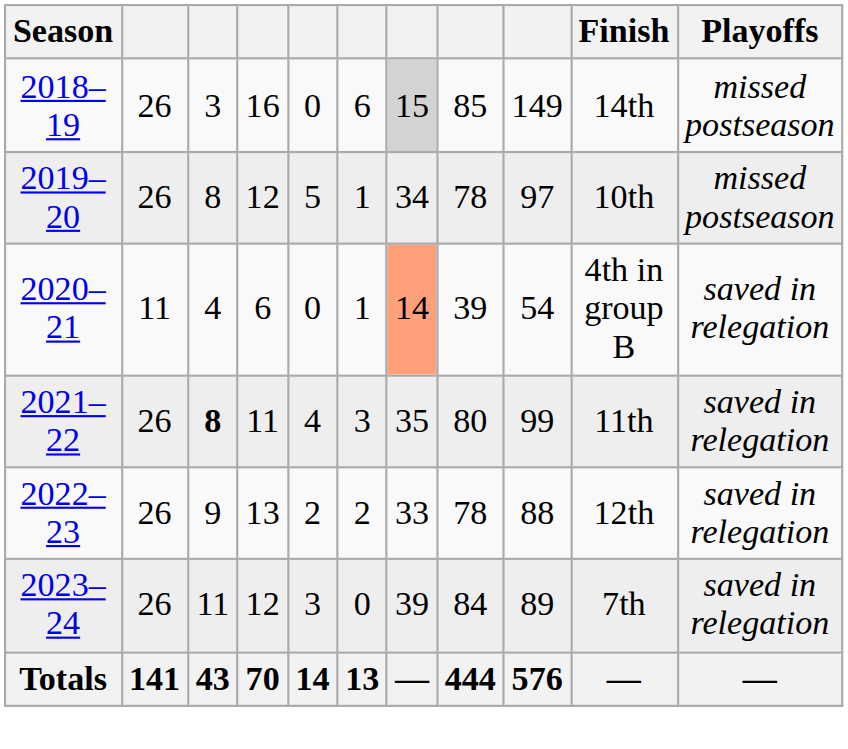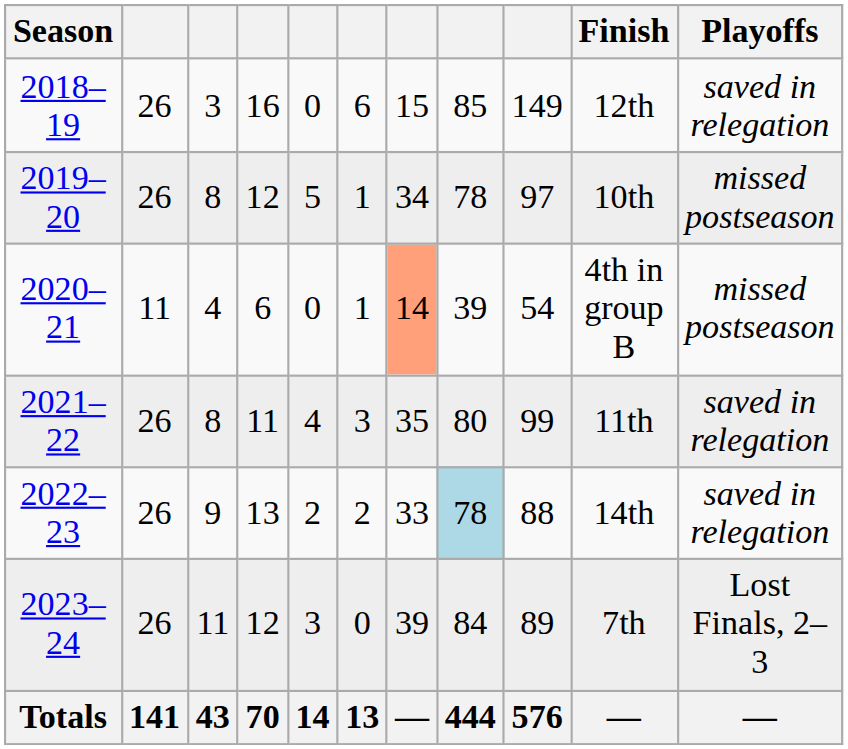 <table class="wikitable" style="text-align:center;" width=50%>
 <tr>
 <th>Season</th>
 <th></th>
 <th></th>
 <th></th>
 <th></th>
 <th></th>
 <th></th>
 <th></th>
 <th></th>
 <th>Finish</th>
 <th>Playoffs</th>
 </tr>
 <tr>
 <td><a href='#'>2018–19</a></td>
 <td>26</td>
 <td>3</td>
 <td>16</td>
 <td>0</td>
 <td>6</td>
-<td style="background: lightgrey;">15</td>
+<td>15</td>
 <td>85</td>
 <td>149</td>
-<td>14th</td>
-<td><em>missed postseason</em></td>
+<td>12th</td>
+<td><em>saved in relegation</em></td>
 </tr>
 <tr bgcolor=eeeeee>
 <td><a href='#'>2019–20</a></td>
 <td>26</td>
 <td>8</td>
 <td>12</td>
 <td>5</td>
 <td>1</td>
 <td>34</td>
 <td>78</td>
 <td>97</td>
 <td>10th</td>
 <td><em>missed postseason</em></td>
 </tr>
 <tr>
 <td><a href='#'>2020–21</a></td>
 <td>11</td>
 <td>4</td>
 <td>6</td>
 <td>0</td>
 <td>1</td>
 <td style="background: lightsalmon;">14</td>
 <td>39</td>
 <td>54</td>
 <td>4th in group B</td>
-<td><em>saved in relegation</em></td>
+<td><em>missed postseason</em></td>
 </tr>
 <tr bgcolor=eeeeee>
 <td><a href='#'>2021–22</a></td>
 <td>26</td>
-<td><strong>8</strong></td>
+<td>8</td>
 <td>11</td>
 <td>4</td>
 <td>3</td>
 <td>35</td>
 <td>80</td>
 <td>99</td>
 <td>11th</td>
 <td><em>saved in relegation</em></td>
 </tr>
 <tr>
 <td><a href='#'>2022–23</a></td>
 <td>26</td>
 <td>9</td>
 <td>13</td>
 <td>2</td>
 <td>2</td>
 <td>33</td>
-<td>78</td>
+<td style="background: lightblue;">78</td>
 <td>88</td>
-<td>12th</td>
+<td>14th</td>
 <td><em>saved in relegation</em></td>
 </tr>
 <tr bgcolor=eeeeee>
 <td><a href='#'>2023–24</a></td>
 <td>26</td>
 <td>11</td>
 <td>12</td>
 <td>3</td>
 <td>0</td>
 <td>39</td>
 <td>84</td>
 <td>89</td>
 <td>7th</td>
-<td><em>saved in relegation</em></td>
+<td>Lost Finals, 2–3</td>
 </tr>
 <tr>
 <th>Totals</th>
 <th>141</th>
 <th>43</th>
 <th>70</th>
 <th>14</th>
 <th>13</th>
 <th>—</th>
 <th>444</th>
 <th>576</th>
 <th>—</th>
 <th>—</th>
 </tr>
 </table>
